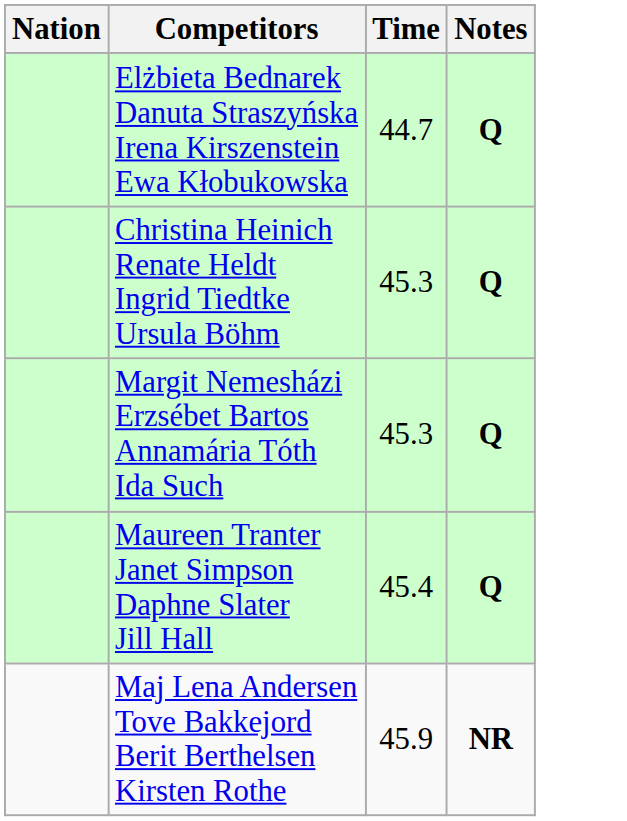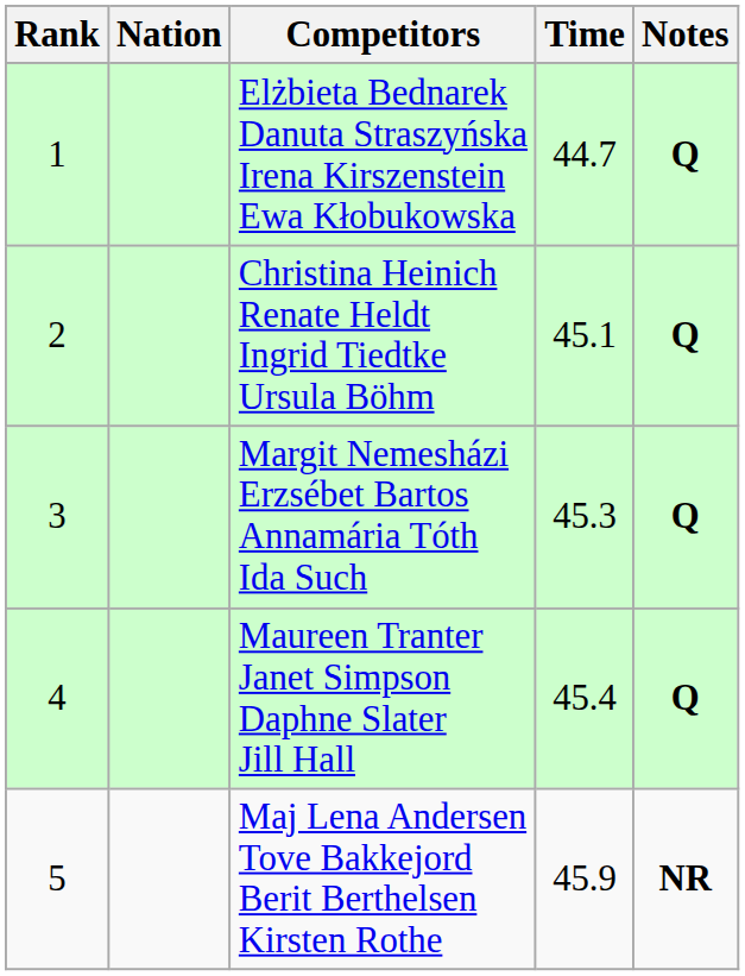 <table class="wikitable sortable" style="text-align:center">
 <tr>
+<th>Rank</th>
 <th>Nation</th>
 <th>Competitors</th>
 <th>Time</th>
 <th>Notes</th>
 </tr>
 <tr bgcolor=ccffcc>
+<td>1</td>
 <td align=left></td>
 <td align=left><a href='#'>Elżbieta Bednarek</a><br><a href='#'>Danuta Straszyńska</a><br><a href='#'>Irena Kirszenstein</a><br><a href='#'>Ewa Kłobukowska</a></td>
 <td>44.7</td>
 <td><strong>Q</strong></td>
 </tr>
 <tr bgcolor=ccffcc>
+<td>2</td>
 <td align=left></td>
 <td align=left><a href='#'>Christina Heinich</a><br><a href='#'>Renate Heldt</a><br><a href='#'>Ingrid Tiedtke</a><br><a href='#'>Ursula Böhm</a></td>
-<td>45.3</td>
+<td>45.1</td>
 <td><strong>Q</strong></td>
 </tr>
 <tr bgcolor=ccffcc>
+<td>3</td>
 <td align=left></td>
 <td align=left><a href='#'>Margit Nemesházi</a><br><a href='#'>Erzsébet Bartos</a><br><a href='#'>Annamária Tóth</a><br><a href='#'>Ida Such</a></td>
 <td>45.3</td>
 <td><strong>Q</strong></td>
 </tr>
 <tr bgcolor=ccffcc>
+<td>4</td>
 <td align=left></td>
 <td align=left><a href='#'>Maureen Tranter</a><br><a href='#'>Janet Simpson</a><br><a href='#'>Daphne Slater</a><br><a href='#'>Jill Hall</a></td>
 <td>45.4</td>
 <td><strong>Q</strong></td>
 </tr>
 <tr>
+<td>5</td>
 <td align=left></td>
 <td align=left><a href='#'>Maj Lena Andersen</a><br><a href='#'>Tove Bakkejord</a><br><a href='#'>Berit Berthelsen</a><br><a href='#'>Kirsten Rothe</a></td>
 <td>45.9</td>
 <td><strong>NR</strong></td>
 </tr>
 </table>
